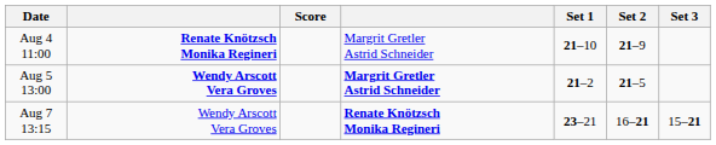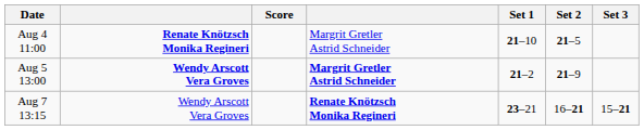 <table class="wikitable" style="text-align: center; font-size:90% ">
 <tr>
 <th width="60">Date</th>
 <th align="right" width="225"></th>
 <th width="60">Score</th>
 <th align="left" width="225"></th>
 <th width="50">Set 1</th>
 <th width="50">Set 2</th>
 <th width="50">Set 3</th>
 </tr>
 <tr>
 <td>Aug 4<br>11:00</td>
 <td align="right"><strong><a href='#'>Renate Knötzsch</a> <br><a href='#'>Monika Regineri</a> </strong></td>
 <td align="center"></td>
 <td align="left"> <a href='#'>Margrit Gretler</a><br> <a href='#'>Astrid Schneider</a></td>
 <td><strong>21</strong>–10</td>
-<td><strong>21</strong>–9</td>
+<td><strong>21</strong>–5</td>
 <td></td>
 </tr>
 <tr>
 <td>Aug 5<br>13:00</td>
 <td align="right"><strong><a href='#'>Wendy Arscott</a> <br><a href='#'>Vera Groves</a> </strong></td>
 <td align="center"></td>
 <td align="left"><strong> <a href='#'>Margrit Gretler</a><br> <a href='#'>Astrid Schneider</a></strong></td>
 <td><strong>21</strong>–2</td>
-<td><strong>21</strong>–5</td>
+<td><strong>21</strong>–9</td>
 <td></td>
 </tr>
 <tr>
 <td>Aug 7<br>13:15</td>
 <td align="right"><a href='#'>Wendy Arscott</a> <br><a href='#'>Vera Groves</a> </td>
 <td align="center"></td>
 <td align="left"><strong> <a href='#'>Renate Knötzsch</a><br> <a href='#'>Monika Regineri</a></strong></td>
 <td><strong>23</strong>–21</td>
 <td>16–<strong>21</strong></td>
 <td>15–<strong>21</strong></td>
 </tr>
 </table>
